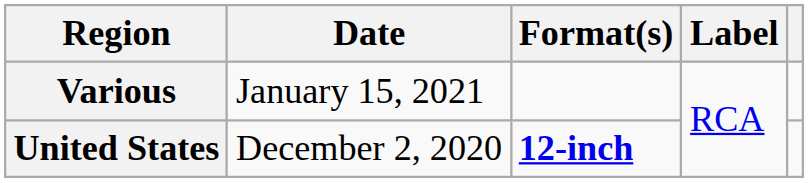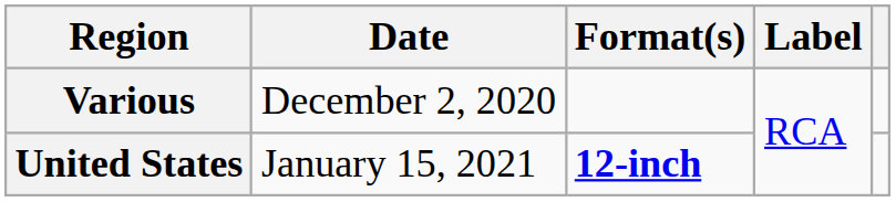 <table class="wikitable plainrowheaders">
 <tr>
 <th scope="col">Region</th>
 <th scope="col">Date</th>
 <th scope="col">Format(s)</th>
 <th scope="col">Label</th>
 <th scope="col"></th>
 </tr>
 <tr>
 <th scope="row">Various</th>
-<td>January 15, 2021</td>
+<td>December 2, 2020</td>
 <td></td>
 <td rowspan="2"><a href='#'>RCA</a></td>
 <td style="text-align:center;"></td>
 </tr>
 <tr>
 <th scope="row">United States</th>
-<td>December 2, 2020</td>
+<td>January 15, 2021</td>
 <td><strong><a href='#'>12-inch</a></strong></td>
 <td style="text-align:center;"></td>
 </tr>
 </table>
